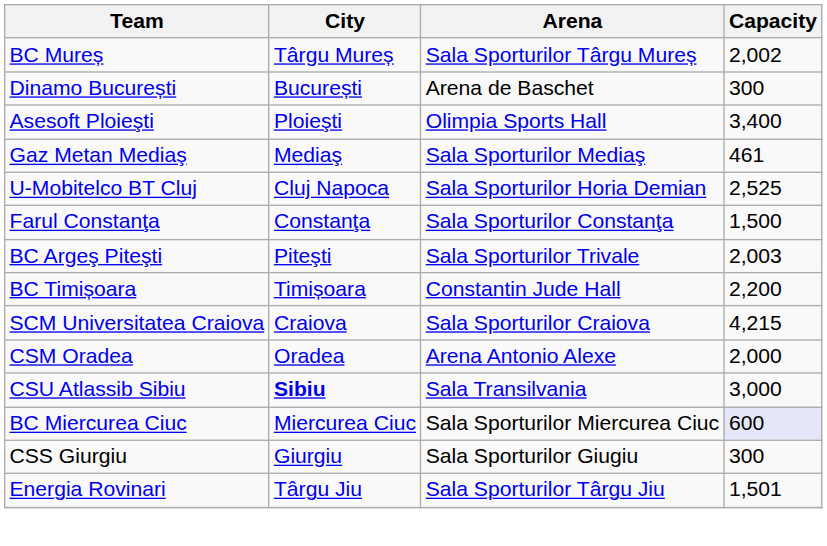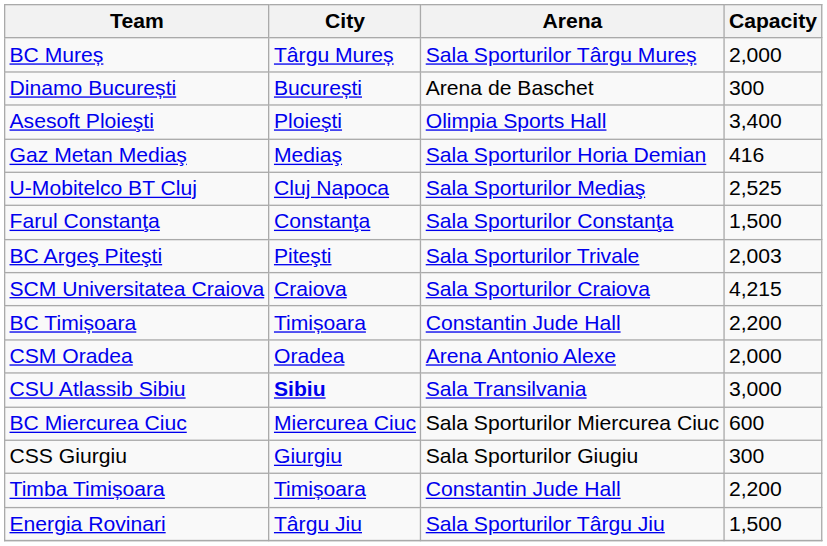 <table class="wikitable sortable">
 <tr>
 <th>Team</th>
 <th>City</th>
 <th>Arena</th>
 <th>Capacity</th>
 </tr>
 <tr>
 <td><a href='#'>BC Mureș</a></td>
 <td><a href='#'>Târgu Mureș</a></td>
 <td><a href='#'>Sala Sporturilor Târgu Mureș</a></td>
-<td>2,002</td>
+<td>2,000</td>
 </tr>
 <tr>
 <td><a href='#'>Dinamo București</a></td>
 <td><a href='#'>București</a></td>
 <td>Arena de Baschet</td>
 <td>300</td>
 </tr>
 <tr>
 <td><a href='#'>Asesoft Ploieşti</a></td>
 <td><a href='#'>Ploieşti</a></td>
 <td><a href='#'>Olimpia Sports Hall</a></td>
 <td>3,400</td>
 </tr>
 <tr>
 <td><a href='#'>Gaz Metan Mediaş</a></td>
 <td><a href='#'>Mediaş</a></td>
-<td><a href='#'>Sala Sporturilor Mediaş</a></td>
-<td>461</td>
+<td><a href='#'>Sala Sporturilor Horia Demian</a></td>
+<td>416</td>
 </tr>
 <tr>
 <td><a href='#'>U-Mobitelco BT Cluj</a></td>
 <td><a href='#'>Cluj Napoca</a></td>
-<td><a href='#'>Sala Sporturilor Horia Demian</a></td>
+<td><a href='#'>Sala Sporturilor Mediaş</a></td>
 <td>2,525</td>
 </tr>
 <tr>
 <td><a href='#'>Farul Constanţa</a></td>
 <td><a href='#'>Constanţa</a></td>
 <td><a href='#'>Sala Sporturilor Constanţa</a></td>
 <td>1,500</td>
 </tr>
 <tr>
 <td><a href='#'>BC Argeş Piteşti</a></td>
 <td><a href='#'>Piteşti</a></td>
 <td><a href='#'>Sala Sporturilor Trivale</a></td>
 <td>2,003</td>
 </tr>
 <tr>
+<td><a href='#'>SCM Universitatea Craiova</a></td>
+<td><a href='#'>Craiova</a></td>
+<td><a href='#'>Sala Sporturilor Craiova</a></td>
+<td>4,215</td>
+</tr>
+<tr>
 <td><a href='#'>BC Timișoara</a></td>
 <td><a href='#'>Timișoara</a></td>
 <td><a href='#'>Constantin Jude Hall</a></td>
 <td>2,200</td>
-</tr>
-<tr>
-<td><a href='#'>SCM Universitatea Craiova</a></td>
-<td><a href='#'>Craiova</a></td>
-<td><a href='#'>Sala Sporturilor Craiova</a></td>
-<td>4,215</td>
 </tr>
 <tr>
 <td><a href='#'>CSM Oradea</a></td>
 <td><a href='#'>Oradea</a></td>
 <td><a href='#'>Arena Antonio Alexe</a></td>
 <td>2,000</td>
 </tr>
 <tr>
 <td><a href='#'>CSU Atlassib Sibiu</a></td>
 <td><strong><a href='#'>Sibiu</a></strong></td>
 <td><a href='#'>Sala Transilvania</a></td>
 <td>3,000</td>
 </tr>
 <tr>
 <td><a href='#'>BC Miercurea Ciuc</a></td>
 <td><a href='#'>Miercurea Ciuc</a></td>
 <td>Sala Sporturilor Miercurea Ciuc</td>
-<td style="background: lavender;">600</td>
+<td>600</td>
 </tr>
 <tr>
 <td>CSS Giurgiu</td>
 <td><a href='#'>Giurgiu</a></td>
 <td>Sala Sporturilor Giugiu</td>
 <td>300</td>
 </tr>
 <tr>
+<td><a href='#'>Timba Timișoara</a></td>
+<td><a href='#'>Timișoara</a></td>
+<td><a href='#'>Constantin Jude Hall</a></td>
+<td>2,200</td>
+</tr>
+<tr>
 <td><a href='#'>Energia Rovinari</a></td>
 <td><a href='#'>Târgu Jiu</a></td>
 <td><a href='#'>Sala Sporturilor Târgu Jiu</a></td>
-<td>1,501</td>
+<td>1,500</td>
 </tr>
 <tr>
 </tr>
 </table>
